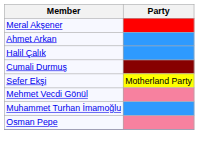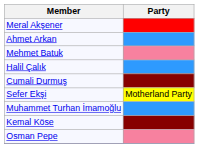 <table class=wikitable style="border:1px solid #8888aa; background-color:#f7f8ff; padding:0px; font-size:90%;">
 <tr>
 <th>Member</th>
 <th>Party</th>
 </tr>
 <tr>
 <td><a href='#'>Meral Akşener</a></td>
 <td style="background: #ff0000"></td>
 </tr>
 <tr>
 <td><a href='#'>Ahmet Arkan</a></td>
 <td style="background: #2E9AFE"></td>
 </tr>
 <tr>
+<td><a href='#'>Mehmet Batuk</a></td>
+<td style="background: #F7819F"></td>
+</tr>
+<tr>
 <td><a href='#'>Halil Çalık</a></td>
 <td style="background: #2E9AFE"></td>
 </tr>
 <tr>
 <td><a href='#'>Cumali Durmuş</a></td>
 <td style="background: #870000"></td>
 </tr>
 <tr>
 <td><a href='#'>Sefer Ekşi</a></td>
 <td style="background: #ffff00">Motherland Party</td>
 </tr>
 <tr>
-<td><a href='#'>Mehmet Vecdi Gönül</a></td>
-<td style="background: #F7819F"></td>
+<td><a href='#'>Muhammet Turhan İmamoğlu</a></td>
+<td style="background: #2E9AFE"></td>
 </tr>
 <tr>
-<td><a href='#'>Muhammet Turhan İmamoğlu</a></td>
-<td style="background: #2E9AFE"></td>
+<td><a href='#'>Kemal Köse</a></td>
+<td style="background: #870000"></td>
 </tr>
 <tr>
 <td><a href='#'>Osman Pepe</a></td>
 <td style="background: #F7819F"></td>
 </tr>
 <tr>
 </tr>
 </table>
